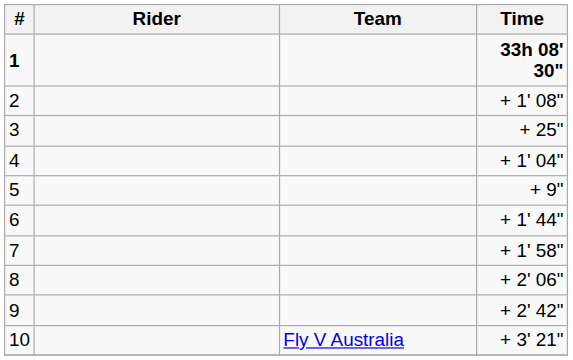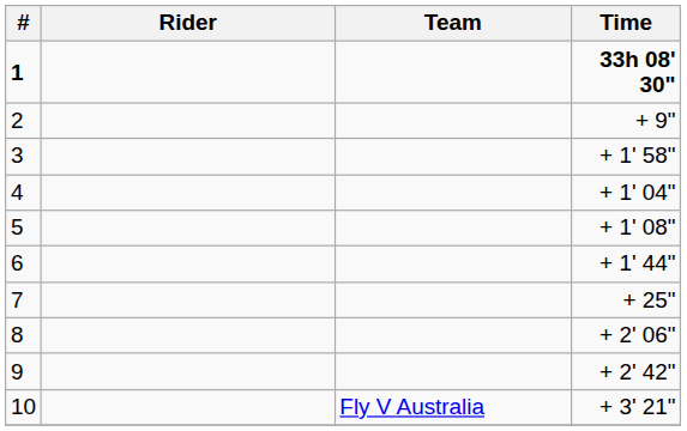 <table class="wikitable">
 <tr>
 <th>#</th>
 <th width="200">Rider</th>
 <th width="160">Team</th>
 <th width="70">Time</th>
 </tr>
 <tr>
 <td><strong>1</strong></td>
 <td><strong> </strong></td>
 <td><strong></strong></td>
 <td align="right"><strong>33h 08' 30"</strong></td>
 </tr>
 <tr>
 <td>2</td>
 <td></td>
 <td></td>
-<td align="right">+ 1' 08"</td>
+<td align="right">+ 9"</td>
 </tr>
 <tr>
 <td>3</td>
 <td></td>
 <td></td>
-<td align="right">+ 25"</td>
+<td align="right">+ 1' 58"</td>
 </tr>
 <tr>
 <td>4</td>
 <td></td>
 <td></td>
 <td align="right">+ 1' 04"</td>
 </tr>
 <tr>
 <td>5</td>
 <td></td>
 <td></td>
-<td align="right">+ 9"</td>
+<td align="right">+ 1' 08"</td>
 </tr>
 <tr>
 <td>6</td>
 <td></td>
 <td></td>
 <td align="right">+ 1' 44"</td>
 </tr>
 <tr>
 <td>7</td>
 <td></td>
 <td></td>
-<td align="right">+ 1' 58"</td>
+<td align="right">+ 25"</td>
 </tr>
 <tr>
 <td>8</td>
 <td> </td>
 <td></td>
 <td align="right">+ 2' 06"</td>
 </tr>
 <tr>
 <td>9</td>
 <td></td>
 <td></td>
 <td align="right">+ 2' 42"</td>
 </tr>
 <tr>
 <td>10</td>
 <td></td>
 <td><a href='#'>Fly V Australia</a></td>
 <td align="right">+ 3' 21"</td>
 </tr>
 <tr>
 </tr>
 </table>
